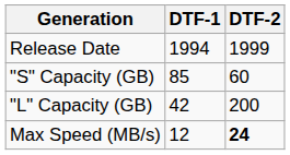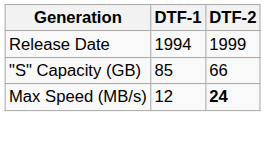 <table class="wikitable" style="margin-left: 1em;">
 <tr>
 <th>Generation</th>
 <th>DTF-1</th>
 <th>DTF-2</th>
 </tr>
 <tr>
 <td>Release Date</td>
 <td>1994</td>
 <td>1999</td>
 </tr>
 <tr>
 <td>"S" Capacity (GB)</td>
 <td>85</td>
-<td>60</td>
-</tr>
-<tr>
-<td>"L" Capacity (GB)</td>
-<td>42</td>
-<td>200</td>
+<td>66</td>
 </tr>
 <tr>
 <td>Max Speed (MB/s)</td>
 <td>12</td>
 <td><strong>24</strong></td>
 </tr>
 </table>
